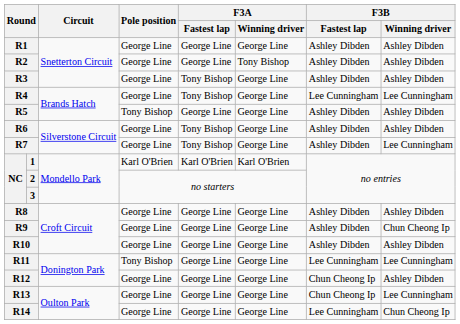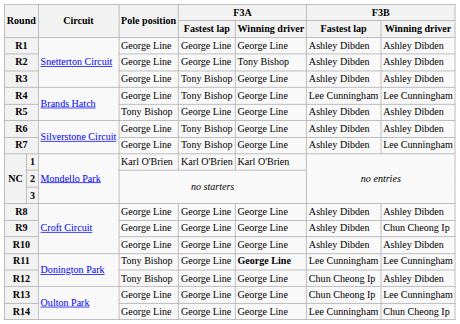 <table class="wikitable" style="font-size: 85%;">
 <tr>
 <th colspan="2" rowspan="2">Round</th>
 <th rowspan="2">Circuit</th>
 <th rowspan="2">Pole position</th>
 <th colspan="2">F3A</th>
 <th colspan="2">F3B</th>
 </tr>
 <tr>
 <th>Fastest lap</th>
 <th>Winning driver</th>
 <th>Fastest lap</th>
 <th>Winning driver</th>
 </tr>
 <tr>
 <th colspan="2">R1</th>
 <td rowspan="3"> <a href='#'>Snetterton Circuit</a></td>
 <td> George Line</td>
 <td> George Line</td>
 <td> George Line</td>
 <td> Ashley Dibden</td>
 <td> Ashley Dibden</td>
 </tr>
 <tr>
 <th colspan="2">R2</th>
 <td> George Line</td>
 <td> George Line</td>
 <td> Tony Bishop</td>
 <td> Ashley Dibden</td>
 <td> Ashley Dibden</td>
 </tr>
 <tr>
 <th colspan="2">R3</th>
 <td> George Line</td>
 <td> Tony Bishop</td>
 <td> George Line</td>
 <td> Ashley Dibden</td>
 <td> Ashley Dibden</td>
 </tr>
 <tr>
 <th colspan="2">R4</th>
 <td rowspan="2"> <a href='#'>Brands Hatch</a></td>
 <td> George Line</td>
 <td> Tony Bishop</td>
 <td> George Line</td>
 <td> Lee Cunningham</td>
 <td> Lee Cunningham</td>
 </tr>
 <tr>
 <th colspan="2">R5</th>
 <td> Tony Bishop</td>
 <td> George Line</td>
 <td> George Line</td>
 <td> Ashley Dibden</td>
 <td> Ashley Dibden</td>
 </tr>
 <tr>
 <th colspan="2">R6</th>
 <td rowspan="2"> <a href='#'>Silverstone Circuit</a></td>
 <td> George Line</td>
 <td> Tony Bishop</td>
 <td> George Line</td>
 <td> Ashley Dibden</td>
 <td> Ashley Dibden</td>
 </tr>
 <tr>
 <th colspan="2">R7</th>
 <td> George Line</td>
 <td> Tony Bishop</td>
 <td> George Line</td>
 <td> Ashley Dibden</td>
 <td> Lee Cunningham</td>
 </tr>
 <tr>
 <th rowspan="3">NC</th>
 <th>1</th>
 <td rowspan="3"> <a href='#'>Mondello Park</a></td>
 <td> Karl O'Brien</td>
 <td> Karl O'Brien</td>
 <td> Karl O'Brien</td>
 <td colspan="2" rowspan="3" align="center"><em>no entries</em></td>
 </tr>
 <tr>
 <th>2</th>
 <td colspan="3" rowspan="2" align="center"><em>no starters</em></td>
 </tr>
 <tr>
 <th>3</th>
 </tr>
 <tr>
 <th colspan="2">R8</th>
 <td rowspan="3"> <a href='#'>Croft Circuit</a></td>
 <td> George Line</td>
 <td> George Line</td>
 <td> George Line</td>
 <td> Ashley Dibden</td>
 <td> Ashley Dibden</td>
 </tr>
 <tr>
 <th colspan="2">R9</th>
 <td> George Line</td>
 <td> George Line</td>
 <td> George Line</td>
 <td> Ashley Dibden</td>
 <td> Chun Cheong Ip</td>
 </tr>
 <tr>
 <th colspan="2">R10</th>
 <td> George Line</td>
 <td> George Line</td>
 <td> George Line</td>
 <td> Ashley Dibden</td>
 <td> Ashley Dibden</td>
 </tr>
 <tr>
 <th colspan="2">R11</th>
 <td rowspan="2"> <a href='#'>Donington Park</a></td>
 <td> Tony Bishop</td>
 <td> George Line</td>
-<td> George Line</td>
+<td><strong> George Line</strong></td>
 <td> Lee Cunningham</td>
 <td> Lee Cunningham</td>
 </tr>
 <tr>
 <th colspan="2">R12</th>
-<td> George Line</td>
+<td> Tony Bishop</td>
 <td> George Line</td>
 <td> George Line</td>
 <td> Chun Cheong Ip</td>
 <td> Ashley Dibden</td>
 </tr>
 <tr>
 <th colspan="2">R13</th>
 <td rowspan="2"> <a href='#'>Oulton Park</a></td>
 <td> George Line</td>
 <td> George Line</td>
 <td> George Line</td>
 <td> Chun Cheong Ip</td>
 <td> Lee Cunningham</td>
 </tr>
 <tr>
 <th colspan="2">R14</th>
 <td> George Line</td>
 <td> George Line</td>
 <td> George Line</td>
 <td> Lee Cunningham</td>
 <td> Chun Cheong Ip</td>
 </tr>
 </table>
